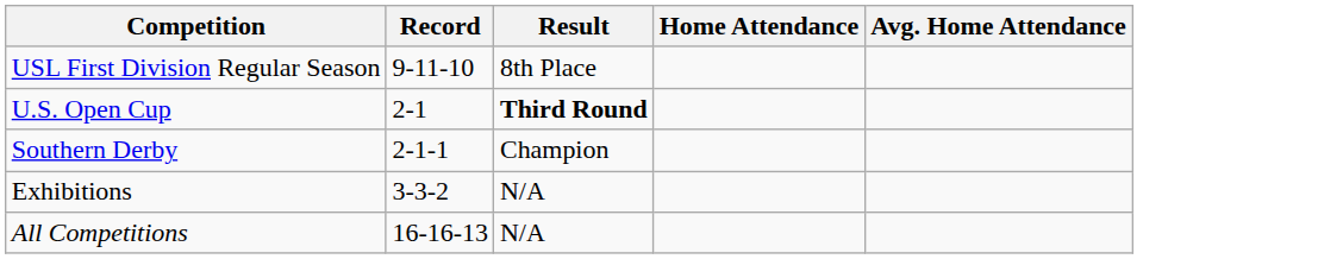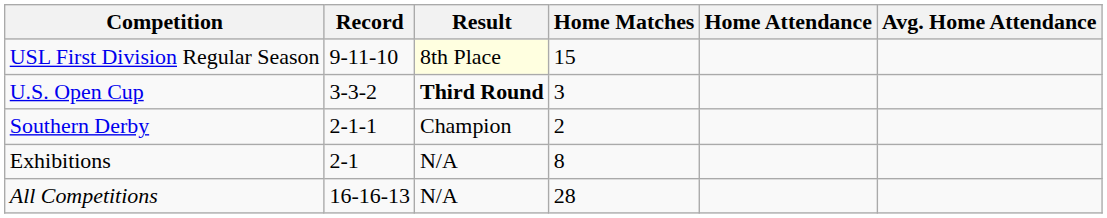 <table class="wikitable">
 <tr>
 <th>Competition</th>
 <th>Record</th>
 <th>Result</th>
+<th>Home Matches</th>
 <th>Home Attendance</th>
 <th>Avg. Home Attendance</th>
 </tr>
 <tr>
 <td><a href='#'>USL First Division</a> Regular Season</td>
 <td>9-11-10</td>
-<td>8th Place</td>
+<td style="background: lightyellow;">8th Place</td>
+<td>15</td>
 <td></td>
 <td></td>
 </tr>
 <tr>
 <td><a href='#'>U.S. Open Cup</a></td>
-<td>2-1</td>
+<td>3-3-2</td>
 <td><strong>Third Round</strong></td>
+<td>3</td>
 <td></td>
 <td></td>
 </tr>
 <tr>
 <td><a href='#'>Southern Derby</a></td>
 <td>2-1-1</td>
 <td>Champion</td>
+<td>2</td>
 <td></td>
 <td></td>
 </tr>
 <tr>
 <td>Exhibitions</td>
-<td>3-3-2</td>
+<td>2-1</td>
 <td>N/A</td>
+<td>8</td>
 <td></td>
 <td></td>
 </tr>
 <tr>
 <td><em>All Competitions</em></td>
 <td>16-16-13</td>
 <td>N/A</td>
+<td>28</td>
 <td></td>
 <td></td>
 </tr>
 </table>
